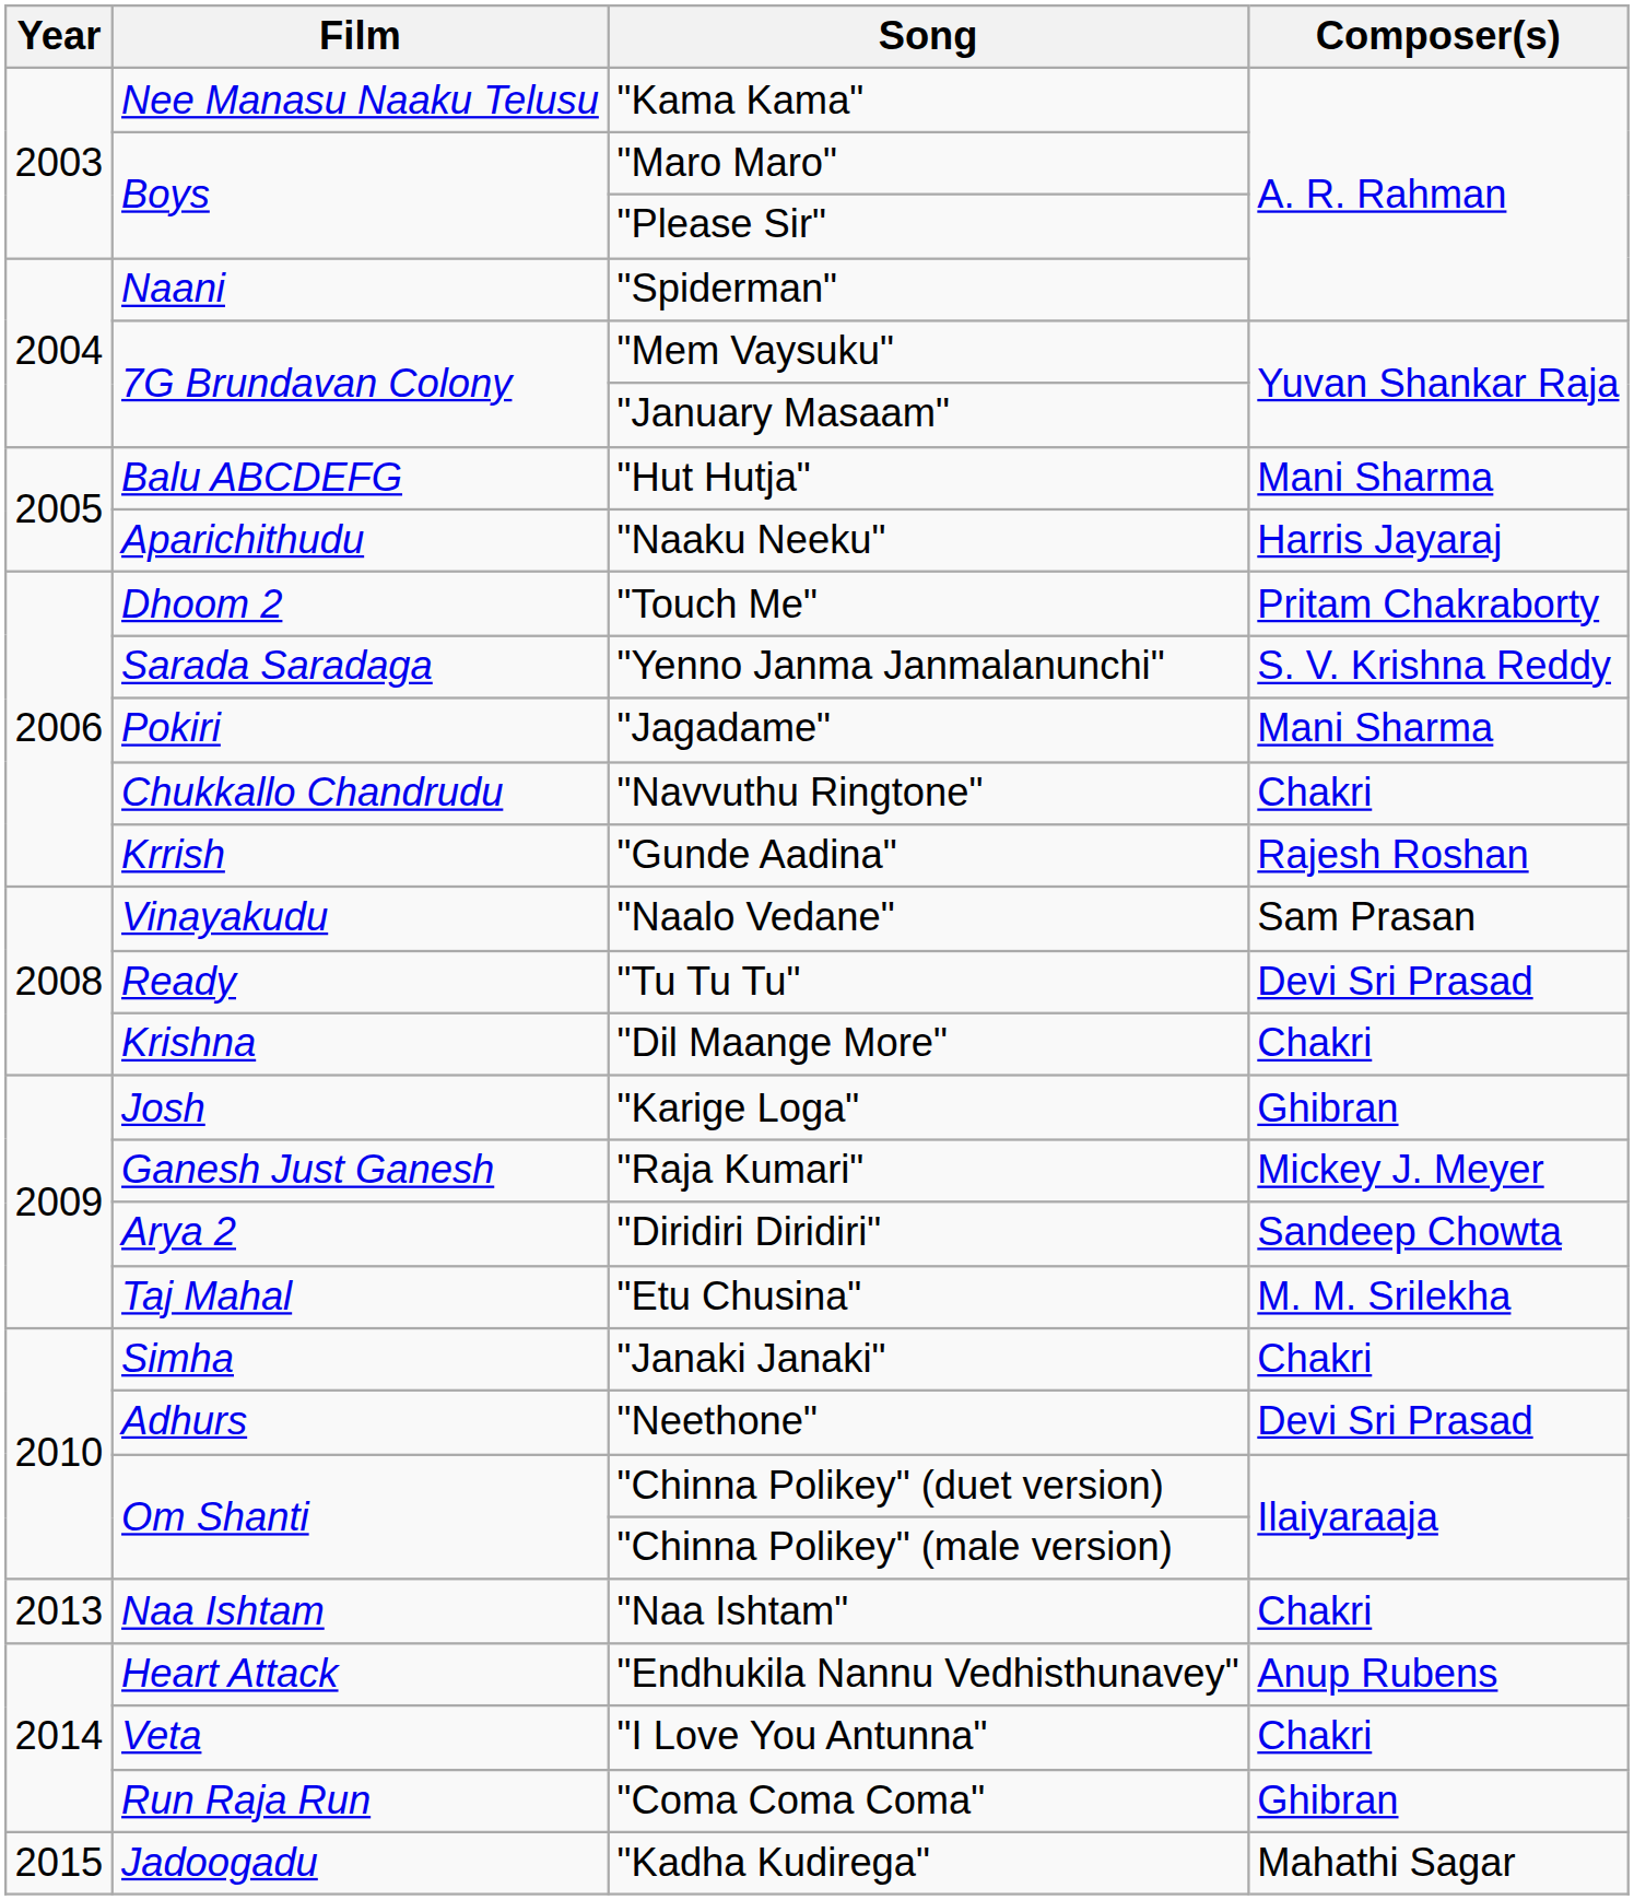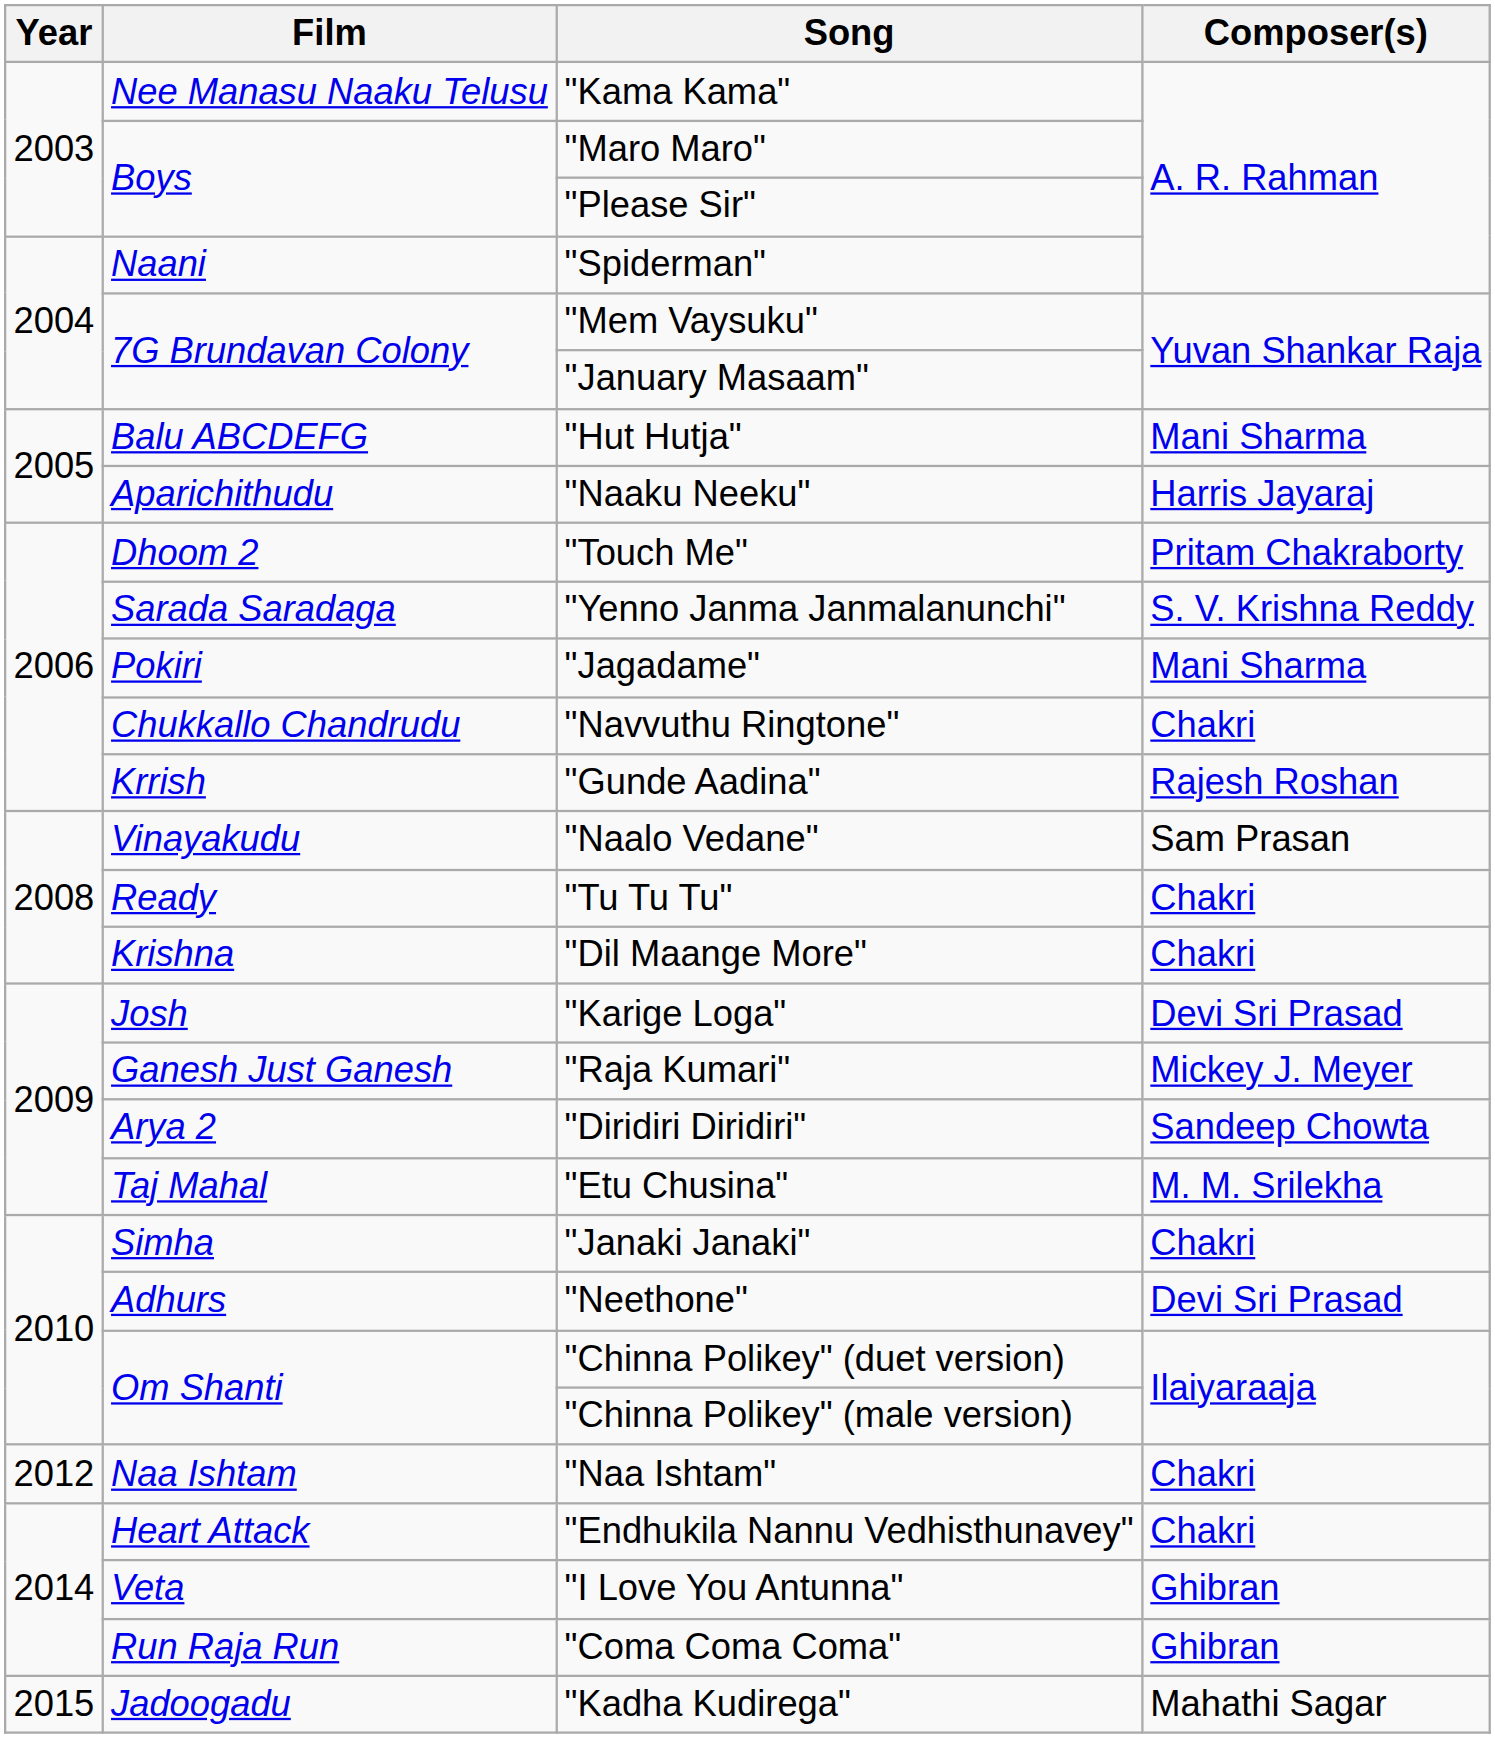 <table class="wikitable sortable">
 <tr>
 <th>Year</th>
 <th>Film</th>
 <th>Song</th>
 <th>Composer(s)</th>
 </tr>
 <tr>
 <td rowspan="3">2003</td>
 <td><em><a href='#'>Nee Manasu Naaku Telusu</a></em></td>
 <td>"Kama Kama"</td>
 <td rowspan="4"><a href='#'>A. R. Rahman</a></td>
 </tr>
 <tr>
 <td rowspan="2"><em><a href='#'>Boys</a></em></td>
 <td>"Maro Maro"</td>
 </tr>
 <tr>
 <td>"Please Sir"</td>
 </tr>
 <tr>
 <td rowspan="3">2004</td>
 <td><em><a href='#'>Naani</a></em></td>
 <td>"Spiderman"</td>
 </tr>
 <tr>
 <td rowspan="2"><em><a href='#'>7G Brundavan Colony</a></em></td>
 <td>"Mem Vaysuku"</td>
 <td rowspan="2"><a href='#'>Yuvan Shankar Raja</a></td>
 </tr>
 <tr>
 <td>"January Masaam"</td>
 </tr>
 <tr>
 <td rowspan="2">2005</td>
 <td><em><a href='#'>Balu ABCDEFG</a></em></td>
 <td>"Hut Hutja"</td>
 <td><a href='#'>Mani Sharma</a></td>
 </tr>
 <tr>
 <td><em><a href='#'>Aparichithudu</a></em></td>
 <td>"Naaku Neeku"</td>
 <td><a href='#'>Harris Jayaraj</a></td>
 </tr>
 <tr>
 <td rowspan="5">2006</td>
 <td><em><a href='#'>Dhoom 2</a></em></td>
 <td>"Touch Me"</td>
 <td><a href='#'>Pritam Chakraborty</a></td>
 </tr>
 <tr>
 <td><em><a href='#'>Sarada Saradaga</a></em></td>
 <td>"Yenno Janma Janmalanunchi"</td>
 <td><a href='#'>S. V. Krishna Reddy</a></td>
 </tr>
 <tr>
 <td><em><a href='#'>Pokiri</a></em></td>
 <td>"Jagadame"</td>
 <td><a href='#'>Mani Sharma</a></td>
 </tr>
 <tr>
 <td><em><a href='#'>Chukkallo Chandrudu</a></em></td>
 <td>"Navvuthu Ringtone"</td>
 <td><a href='#'>Chakri</a></td>
 </tr>
 <tr>
 <td><em><a href='#'>Krrish</a></em></td>
 <td>"Gunde Aadina"</td>
 <td><a href='#'>Rajesh Roshan</a></td>
 </tr>
 <tr>
 <td rowspan="3">2008</td>
 <td><a href='#'><em>Vinayakudu</em></a></td>
 <td>"Naalo Vedane"</td>
 <td>Sam Prasan</td>
 </tr>
 <tr>
 <td><em><a href='#'>Ready</a></em></td>
 <td>"Tu Tu Tu"</td>
-<td><a href='#'>Devi Sri Prasad</a></td>
+<td><a href='#'>Chakri</a></td>
 </tr>
 <tr>
 <td><em><a href='#'>Krishna</a></em></td>
 <td>"Dil Maange More"</td>
 <td><a href='#'>Chakri</a></td>
 </tr>
 <tr>
 <td rowspan="4">2009</td>
 <td><em><a href='#'>Josh</a></em></td>
 <td>"Karige Loga"</td>
-<td><a href='#'>Ghibran</a></td>
+<td><a href='#'>Devi Sri Prasad</a></td>
 </tr>
 <tr>
 <td><em><a href='#'>Ganesh Just Ganesh</a></em></td>
 <td>"Raja Kumari"</td>
 <td><a href='#'>Mickey J. Meyer</a></td>
 </tr>
 <tr>
 <td><em><a href='#'>Arya 2</a></em></td>
 <td>"Diridiri Diridiri"</td>
 <td><a href='#'>Sandeep Chowta</a></td>
 </tr>
 <tr>
 <td><em><a href='#'>Taj Mahal</a></em></td>
 <td>"Etu Chusina"</td>
 <td><a href='#'>M. M. Srilekha</a></td>
 </tr>
 <tr>
 <td rowspan="4">2010</td>
 <td><em><a href='#'>Simha</a></em></td>
 <td>"Janaki Janaki"</td>
 <td><a href='#'>Chakri</a></td>
 </tr>
 <tr>
 <td><em><a href='#'>Adhurs</a></em></td>
 <td>"Neethone"</td>
 <td><a href='#'>Devi Sri Prasad</a></td>
 </tr>
 <tr>
 <td rowspan="2"><a href='#'><em>Om Shanti</em></a></td>
 <td>"Chinna Polikey" (duet version)</td>
 <td rowspan="2"><a href='#'>Ilaiyaraaja</a></td>
 </tr>
 <tr>
 <td>"Chinna Polikey" (male version)</td>
 </tr>
 <tr>
-<td>2013</td>
+<td>2012</td>
 <td><em><a href='#'>Naa Ishtam</a></em></td>
 <td>"Naa Ishtam"</td>
 <td><a href='#'>Chakri</a></td>
 </tr>
 <tr>
 <td rowspan="3">2014</td>
 <td><em><a href='#'>Heart Attack</a></em></td>
 <td>"Endhukila Nannu Vedhisthunavey"</td>
-<td><a href='#'>Anup Rubens</a></td>
+<td><a href='#'>Chakri</a></td>
 </tr>
 <tr>
 <td><em><a href='#'>Veta</a></em></td>
 <td>"I Love You Antunna"<br></td>
-<td><a href='#'>Chakri</a></td>
+<td><a href='#'>Ghibran</a></td>
 </tr>
 <tr>
 <td><em><a href='#'>Run Raja Run</a></em></td>
 <td>"Coma Coma Coma"</td>
 <td><a href='#'>Ghibran</a></td>
 </tr>
 <tr>
 <td>2015</td>
 <td><em><a href='#'>Jadoogadu</a></em></td>
 <td>"Kadha Kudirega"</td>
 <td>Mahathi Sagar</td>
 </tr>
 </table>
